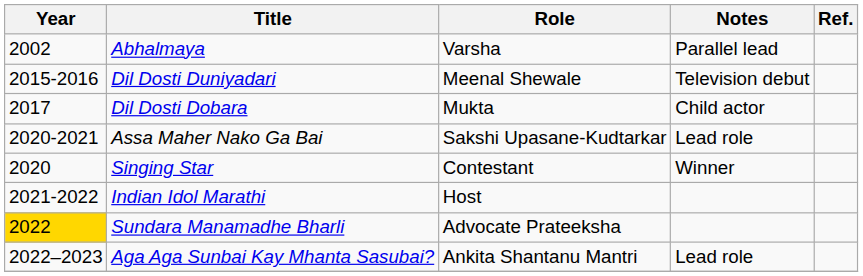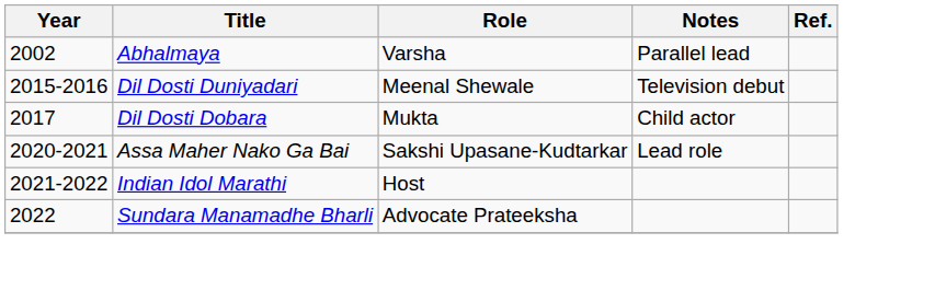 <table class="wikitable">
 <tr>
 <th>Year</th>
 <th>Title</th>
 <th>Role</th>
 <th>Notes</th>
 <th>Ref.</th>
 </tr>
 <tr>
 <td>2002</td>
 <td><em><a href='#'>Abhalmaya</a></em></td>
 <td>Varsha</td>
 <td>Parallel lead</td>
 <td></td>
 </tr>
 <tr>
 <td>2015-2016</td>
 <td><em><a href='#'>Dil Dosti Duniyadari</a></em></td>
 <td>Meenal Shewale</td>
 <td>Television debut</td>
 <td></td>
 </tr>
 <tr>
 <td>2017</td>
 <td><em><a href='#'>Dil Dosti Dobara</a></em></td>
 <td>Mukta</td>
 <td>Child actor</td>
 <td></td>
 </tr>
 <tr>
 <td>2020-2021</td>
 <td><em>Assa Maher Nako Ga Bai</em></td>
 <td>Sakshi Upasane-Kudtarkar</td>
 <td>Lead role</td>
 <td></td>
 </tr>
 <tr>
-<td>2020</td>
-<td><em><a href='#'>Singing Star</a></em></td>
-<td>Contestant</td>
-<td>Winner</td>
-<td></td>
-</tr>
-<tr>
 <td>2021-2022</td>
 <td><em><a href='#'>Indian Idol Marathi</a></em></td>
 <td>Host</td>
 <td></td>
 <td></td>
 </tr>
 <tr>
-<td style="background: gold;">2022</td>
+<td>2022</td>
 <td><em><a href='#'>Sundara Manamadhe Bharli</a></em></td>
 <td>Advocate Prateeksha</td>
 <td></td>
 <td></td>
 </tr>
 <tr>
-<td>2022–2023</td>
-<td><em><a href='#'>Aga Aga Sunbai Kay Mhanta Sasubai?</a></em></td>
-<td>Ankita Shantanu Mantri</td>
-<td>Lead role</td>
-<td></td>
-</tr>
-<tr>
 </tr>
 </table>
